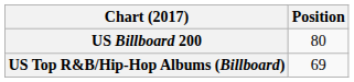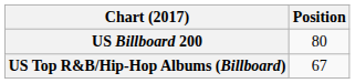 <table class="wikitable sortable plainrowheaders" style="text-align:center">
 <tr>
 <th scope="col">Chart (2017)</th>
 <th scope="col">Position</th>
 </tr>
 <tr>
 <th scope="row">US <em>Billboard</em> 200</th>
 <td>80</td>
 </tr>
 <tr>
 <th scope="row">US Top R&B/Hip-Hop Albums (<em>Billboard</em>)</th>
-<td>69</td>
+<td>67</td>
 </tr>
 </table>
